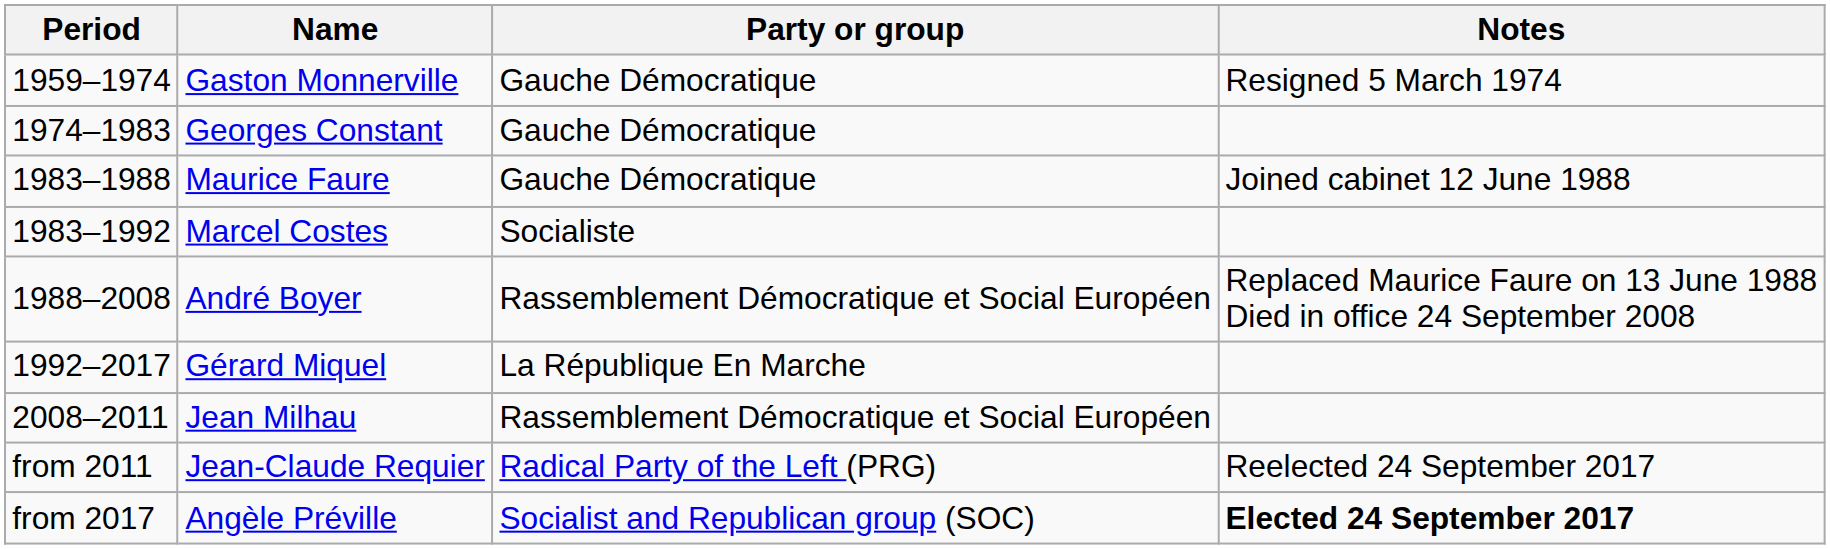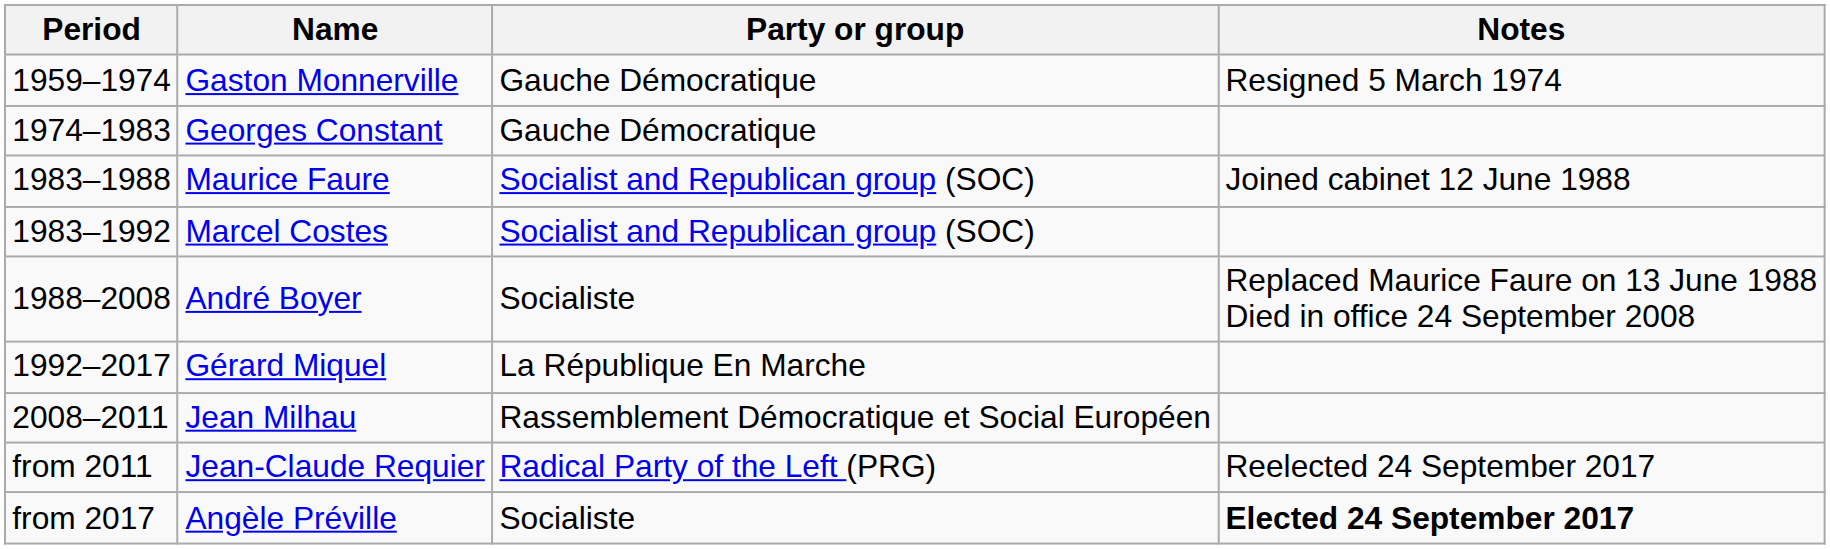 <table class="wikitable sortable">
 <tr>
 <th>Period</th>
 <th>Name</th>
 <th>Party or group</th>
 <th>Notes</th>
 </tr>
 <tr>
 <td>1959–1974</td>
 <td><a href='#'>Gaston Monnerville</a></td>
 <td>Gauche Démocratique</td>
 <td>Resigned 5 March 1974</td>
 </tr>
 <tr>
 <td>1974–1983</td>
 <td><a href='#'>Georges Constant</a></td>
 <td>Gauche Démocratique</td>
 <td></td>
 </tr>
 <tr>
 <td>1983–1988</td>
 <td><a href='#'>Maurice Faure</a></td>
-<td>Gauche Démocratique</td>
+<td><a href='#'>Socialist and Republican group</a> (SOC)</td>
 <td>Joined cabinet 12 June 1988</td>
 </tr>
 <tr>
 <td>1983–1992</td>
 <td><a href='#'>Marcel Costes</a></td>
-<td>Socialiste</td>
+<td><a href='#'>Socialist and Republican group</a> (SOC)</td>
 <td></td>
 </tr>
 <tr>
 <td>1988–2008</td>
 <td><a href='#'>André Boyer</a></td>
-<td>Rassemblement Démocratique et Social Européen</td>
+<td>Socialiste</td>
 <td>Replaced Maurice Faure on 13 June 1988<br>Died in office 24 September 2008</td>
 </tr>
 <tr>
 <td>1992–2017</td>
 <td><a href='#'>Gérard Miquel</a></td>
 <td>La République En Marche</td>
 <td></td>
 </tr>
 <tr>
 <td>2008–2011</td>
 <td><a href='#'>Jean Milhau</a></td>
 <td>Rassemblement Démocratique et Social Européen</td>
 <td></td>
 </tr>
 <tr>
 <td>from 2011</td>
 <td><a href='#'>Jean-Claude Requier</a></td>
 <td><a href='#'>Radical Party of the Left </a> (PRG)</td>
 <td>Reelected 24 September 2017</td>
 </tr>
 <tr>
 <td>from 2017</td>
 <td><a href='#'>Angèle Préville</a></td>
-<td><a href='#'>Socialist and Republican group</a> (SOC)</td>
+<td>Socialiste</td>
 <td><strong>Elected 24 September 2017</strong></td>
 </tr>
 </table>
